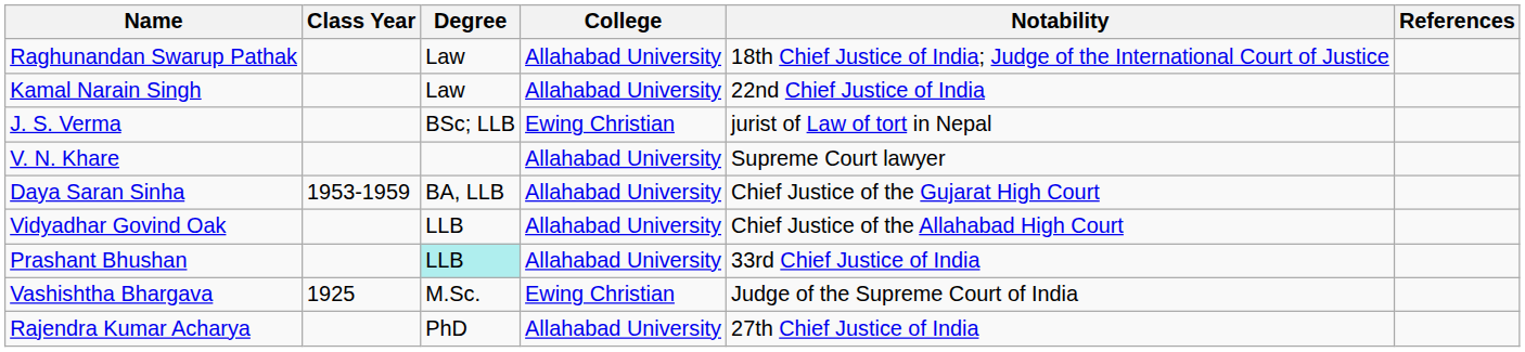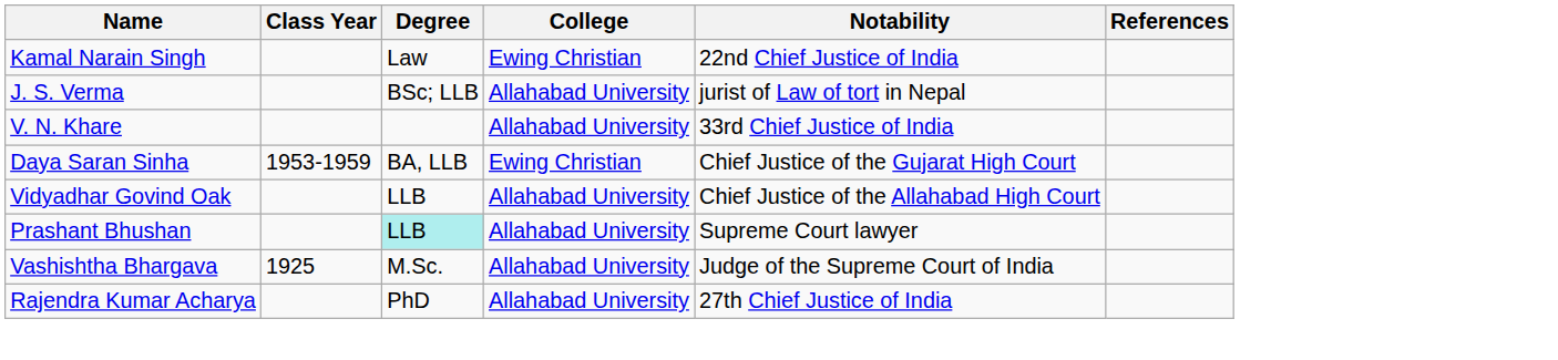 <table class="wikitable">
 <tr>
 <th>Name</th>
 <th>Class Year</th>
 <th>Degree</th>
 <th>College</th>
 <th>Notability</th>
 <th>References</th>
 </tr>
 <tr>
-<td><a href='#'>Raghunandan Swarup Pathak</a></td>
-<td></td>
-<td>Law</td>
-<td><a href='#'>Allahabad University</a></td>
-<td>18th <a href='#'>Chief Justice of India</a>; <a href='#'>Judge of the International Court of Justice</a></td>
-<td></td>
-</tr>
-<tr>
 <td><a href='#'>Kamal Narain Singh</a></td>
 <td></td>
 <td>Law</td>
-<td><a href='#'>Allahabad University</a></td>
+<td><a href='#'>Ewing Christian</a></td>
 <td>22nd <a href='#'>Chief Justice of India</a></td>
 <td></td>
 </tr>
 <tr>
 <td><a href='#'>J. S. Verma</a></td>
 <td></td>
 <td>BSc; LLB</td>
-<td><a href='#'>Ewing Christian</a></td>
+<td><a href='#'>Allahabad University</a></td>
 <td>jurist of <a href='#'>Law of tort</a> in Nepal</td>
 <td></td>
 </tr>
 <tr>
 <td><a href='#'>V. N. Khare</a></td>
 <td></td>
 <td></td>
 <td><a href='#'>Allahabad University</a></td>
-<td>Supreme Court lawyer</td>
+<td>33rd <a href='#'>Chief Justice of India</a></td>
 <td></td>
 </tr>
 <tr>
 <td><a href='#'>Daya Saran Sinha</a></td>
 <td>1953-1959</td>
 <td>BA, LLB</td>
-<td><a href='#'>Allahabad University</a></td>
+<td><a href='#'>Ewing Christian</a></td>
 <td>Chief Justice of the <a href='#'>Gujarat High Court</a></td>
 <td></td>
 </tr>
 <tr>
 <td><a href='#'>Vidyadhar Govind Oak</a></td>
 <td></td>
 <td>LLB</td>
 <td><a href='#'>Allahabad University</a></td>
 <td>Chief Justice of the <a href='#'>Allahabad High Court</a></td>
 <td></td>
 </tr>
 <tr>
 <td><a href='#'>Prashant Bhushan</a></td>
 <td></td>
 <td style="background: paleturquoise;">LLB</td>
 <td><a href='#'>Allahabad University</a></td>
-<td>33rd <a href='#'>Chief Justice of India</a></td>
+<td>Supreme Court lawyer</td>
 <td></td>
 </tr>
 <tr>
 <td><a href='#'>Vashishtha Bhargava</a></td>
 <td>1925</td>
 <td>M.Sc.</td>
-<td><a href='#'>Ewing Christian</a></td>
+<td><a href='#'>Allahabad University</a></td>
 <td>Judge of the Supreme Court of India</td>
 <td></td>
 </tr>
 <tr>
 <td><a href='#'>Rajendra Kumar Acharya</a></td>
 <td></td>
 <td>PhD</td>
 <td><a href='#'>Allahabad University</a></td>
 <td>27th <a href='#'>Chief Justice of India</a></td>
 <td></td>
 </tr>
 </table>
